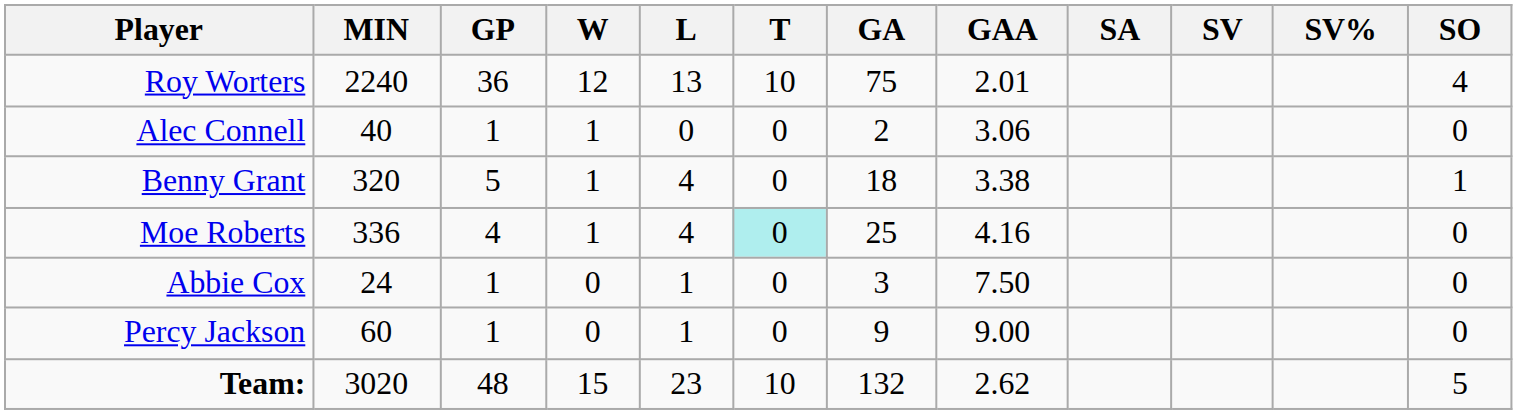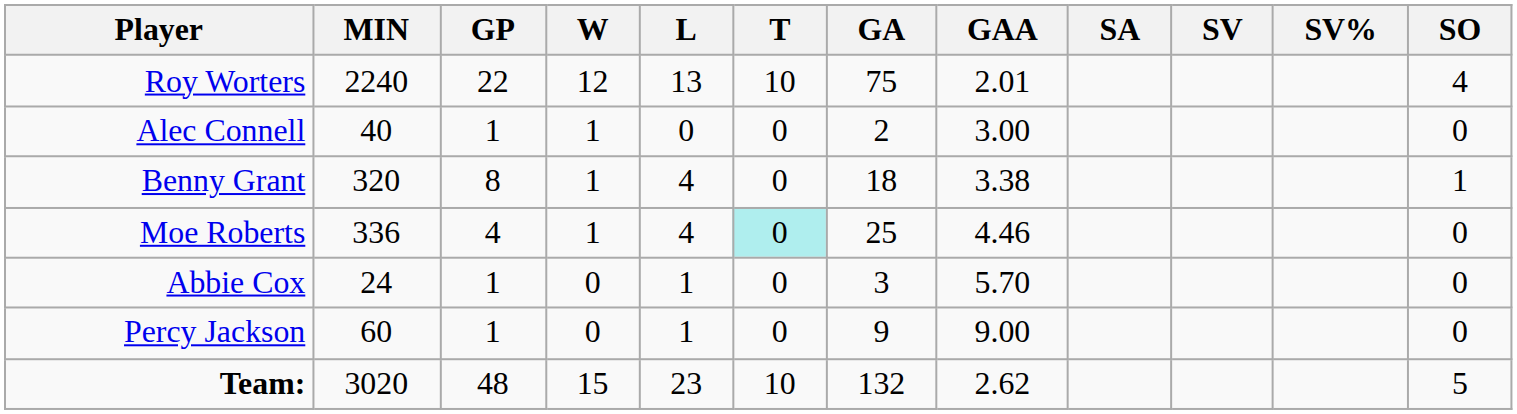 <table class="wikitable sortable" width="60%">
 <tr>
 <th bgcolor="#DDDDFF" width="10%">Player</th>
 <th width="3%" bgcolor="#DDDDFF">MIN</th>
 <th width="3%" bgcolor="#DDDDFF">GP</th>
 <th width="3%" bgcolor="#DDDDFF">W</th>
 <th width="3%" bgcolor="#DDDDFF">L</th>
 <th width="3%" bgcolor="#DDDDFF">T</th>
 <th width="3%" bgcolor="#DDDDFF">GA</th>
 <th width="3%" bgcolor="#DDDDFF">GAA</th>
 <th width="3%" bgcolor="#DDDDFF">SA</th>
 <th width="3%" bgcolor="#DDDDFF">SV</th>
 <th width="3%" bgcolor="#DDDDFF">SV%</th>
 <th width="3%" bgcolor="#DDDDFF">SO</th>
 </tr>
 <tr align="center">
 <td align="right"><a href='#'>Roy Worters</a></td>
 <td>2240</td>
-<td>36</td>
+<td>22</td>
 <td>12</td>
 <td>13</td>
 <td>10</td>
 <td>75</td>
 <td>2.01</td>
 <td></td>
 <td></td>
 <td></td>
 <td>4</td>
 </tr>
 <tr align="center">
 <td align="right"><a href='#'>Alec Connell</a></td>
 <td>40</td>
 <td>1</td>
 <td>1</td>
 <td>0</td>
 <td>0</td>
 <td>2</td>
-<td>3.06</td>
+<td>3.00</td>
 <td></td>
 <td></td>
 <td></td>
 <td>0</td>
 </tr>
 <tr align="center">
 <td align="right"><a href='#'>Benny Grant</a></td>
 <td>320</td>
-<td>5</td>
+<td>8</td>
 <td>1</td>
 <td>4</td>
 <td>0</td>
 <td>18</td>
 <td>3.38</td>
 <td></td>
 <td></td>
 <td></td>
 <td>1</td>
 </tr>
 <tr align="center">
 <td align="right"><a href='#'>Moe Roberts</a></td>
 <td>336</td>
 <td>4</td>
 <td>1</td>
 <td>4</td>
 <td style="background: paleturquoise;">0</td>
 <td>25</td>
-<td>4.16</td>
+<td>4.46</td>
 <td></td>
 <td></td>
 <td></td>
 <td>0</td>
 </tr>
 <tr align="center">
 <td align="right"><a href='#'>Abbie Cox</a></td>
 <td>24</td>
 <td>1</td>
 <td>0</td>
 <td>1</td>
 <td>0</td>
 <td>3</td>
-<td>7.50</td>
+<td>5.70</td>
 <td></td>
 <td></td>
 <td></td>
 <td>0</td>
 </tr>
 <tr align="center">
 <td align="right"><a href='#'>Percy Jackson</a></td>
 <td>60</td>
 <td>1</td>
 <td>0</td>
 <td>1</td>
 <td>0</td>
 <td>9</td>
 <td>9.00</td>
 <td></td>
 <td></td>
 <td></td>
 <td>0</td>
 </tr>
 <tr align="center">
 <td align="right"><strong>Team:</strong></td>
 <td>3020</td>
 <td>48</td>
 <td>15</td>
 <td>23</td>
 <td>10</td>
 <td>132</td>
 <td>2.62</td>
 <td></td>
 <td></td>
 <td></td>
 <td>5</td>
 </tr>
 </table>
